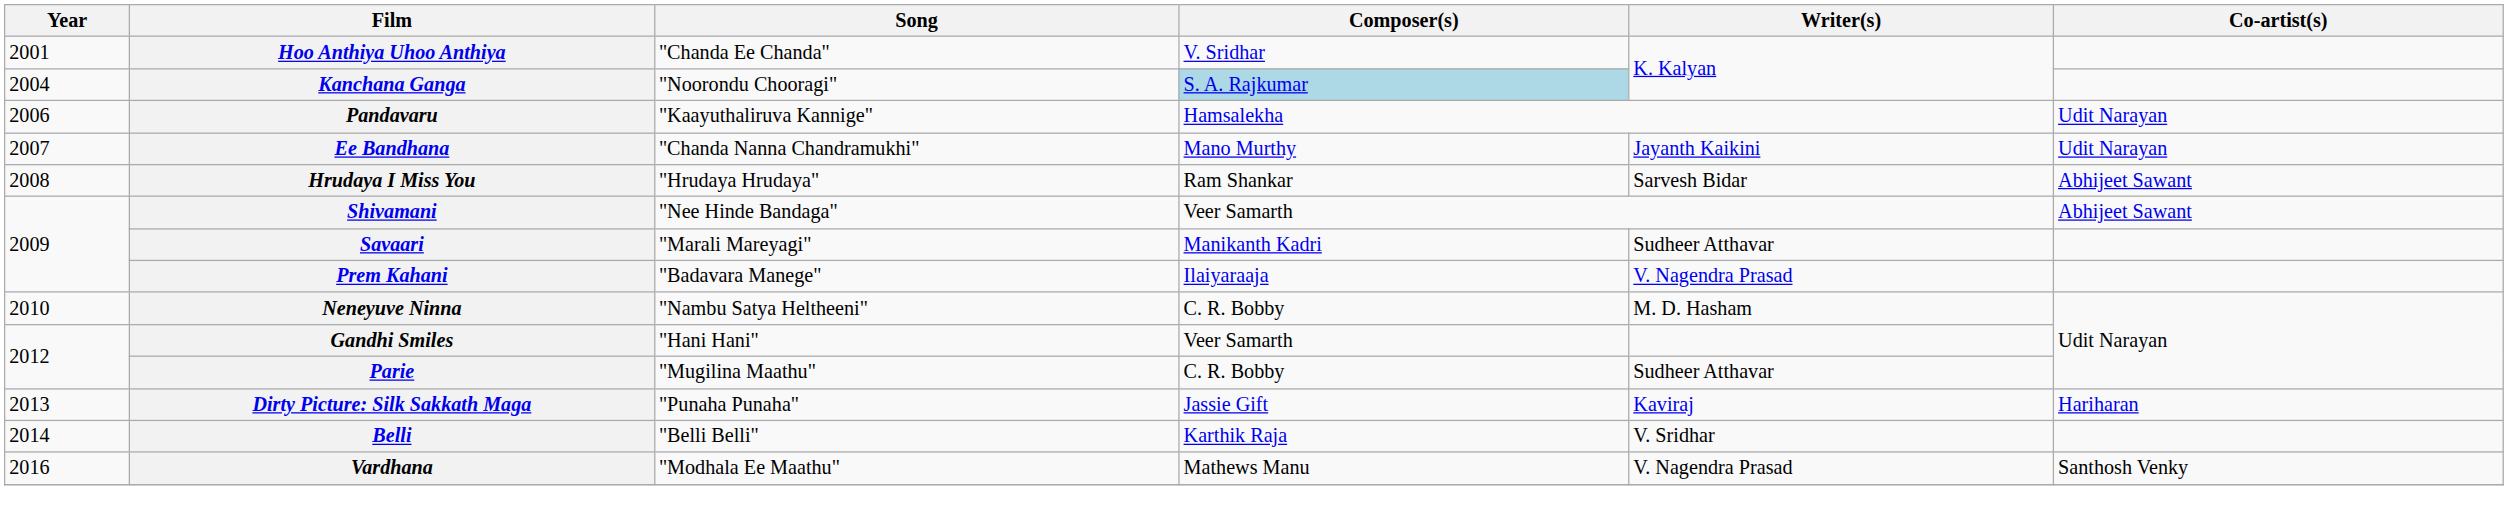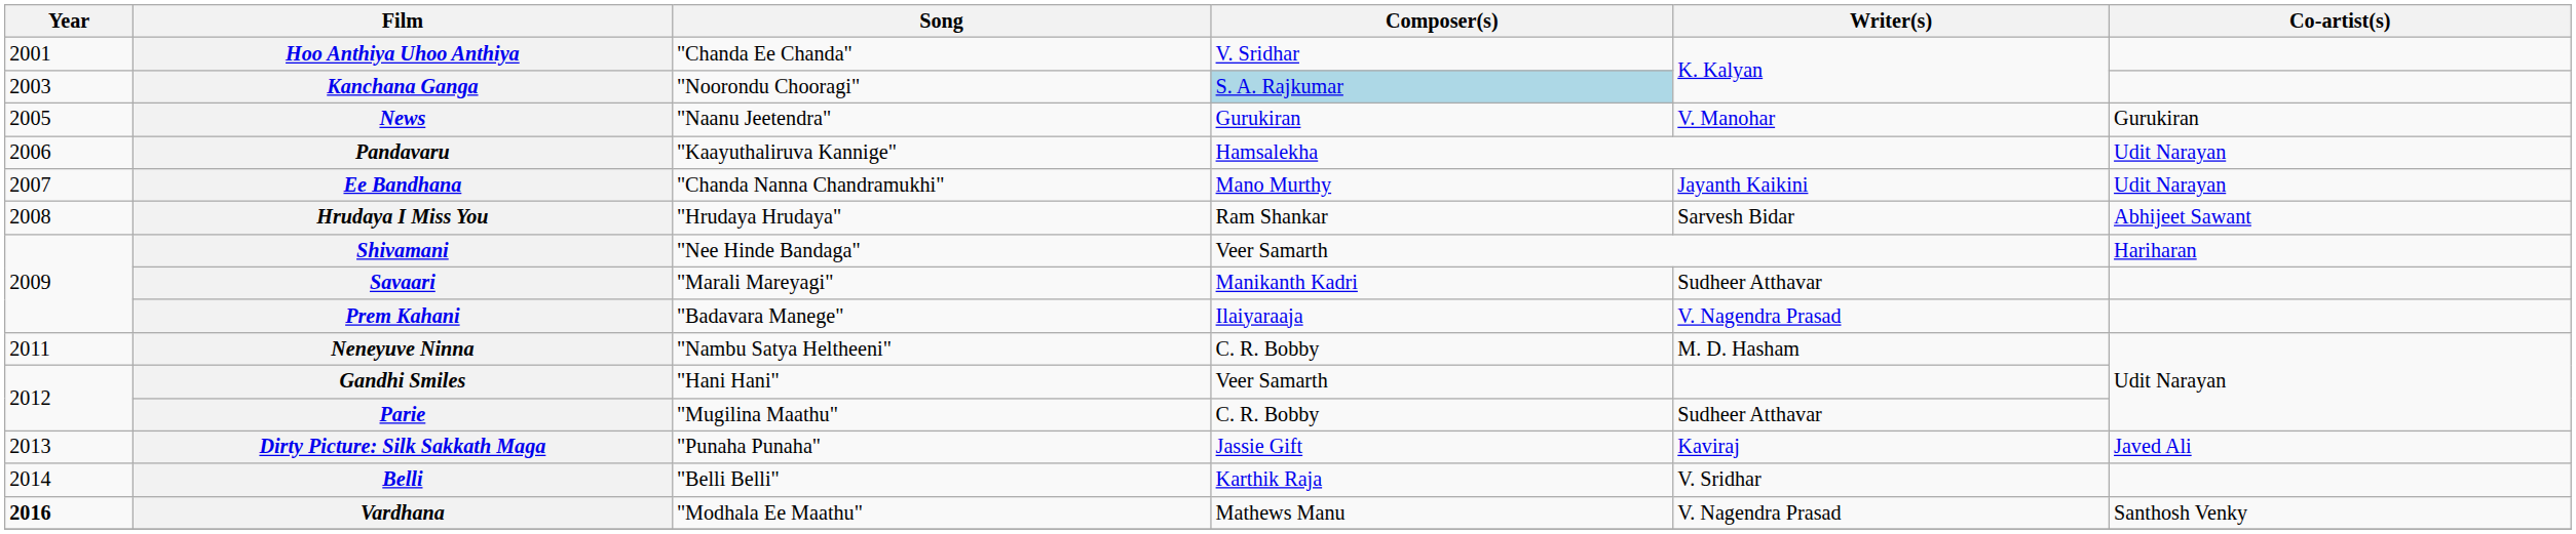 <table class="wikitable plainrowheaders" width="100%" textcolor:#000;">
 <tr>
 <th scope="col" width=5%><strong>Year</strong></th>
 <th scope="col" width=21%><strong>Film</strong></th>
 <th scope="col" width=21%><strong>Song</strong></th>
 <th scope="col" width=18%><strong>Composer(s)</strong></th>
 <th scope="col" width=17%><strong>Writer(s)</strong></th>
 <th scope="col" width=18%><strong>Co-artist(s)</strong></th>
 </tr>
 <tr>
 <td>2001</td>
 <th><em><a href='#'>Hoo Anthiya Uhoo Anthiya</a></em></th>
 <td>"Chanda Ee Chanda"</td>
 <td><a href='#'>V. Sridhar</a></td>
 <td rowspan="2"><a href='#'>K. Kalyan</a></td>
 <td></td>
 </tr>
 <tr>
-<td>2004</td>
+<td>2003</td>
 <th><em><a href='#'>Kanchana Ganga</a></em></th>
 <td>"Noorondu Chooragi"</td>
 <td style="background: lightblue;"><a href='#'>S. A. Rajkumar</a></td>
 <td></td>
+</tr>
+<tr>
+<td>2005</td>
+<th><em><a href='#'>News</a></em></th>
+<td>"Naanu Jeetendra"</td>
+<td><a href='#'>Gurukiran</a></td>
+<td><a href='#'>V. Manohar</a></td>
+<td>Gurukiran</td>
 </tr>
 <tr>
 <td>2006</td>
 <th><em>Pandavaru</em></th>
 <td>"Kaayuthaliruva Kannige"</td>
 <td colspan="2"><a href='#'>Hamsalekha</a></td>
 <td><a href='#'>Udit Narayan</a></td>
 </tr>
 <tr>
 <td>2007</td>
 <th><em><a href='#'>Ee Bandhana</a></em></th>
 <td>"Chanda Nanna Chandramukhi"</td>
 <td><a href='#'>Mano Murthy</a></td>
 <td><a href='#'>Jayanth Kaikini</a></td>
 <td><a href='#'>Udit Narayan</a></td>
 </tr>
 <tr>
 <td>2008</td>
 <th><em>Hrudaya I Miss You</em></th>
 <td>"Hrudaya Hrudaya"</td>
 <td>Ram Shankar</td>
 <td>Sarvesh Bidar</td>
 <td><a href='#'>Abhijeet Sawant</a></td>
 </tr>
 <tr>
 <td rowspan="3">2009</td>
 <th><em><a href='#'>Shivamani</a></em></th>
 <td>"Nee Hinde Bandaga"</td>
 <td colspan="2">Veer Samarth</td>
-<td><a href='#'>Abhijeet Sawant</a></td>
+<td><a href='#'>Hariharan</a></td>
 </tr>
 <tr>
 <th><em><a href='#'>Savaari</a></em></th>
 <td>"Marali Mareyagi"</td>
 <td><a href='#'>Manikanth Kadri</a></td>
 <td>Sudheer Atthavar</td>
 <td></td>
 </tr>
 <tr>
 <th><em><a href='#'>Prem Kahani</a></em></th>
 <td>"Badavara Manege"</td>
 <td><a href='#'>Ilaiyaraaja</a></td>
 <td><a href='#'>V. Nagendra Prasad</a></td>
 <td></td>
 </tr>
 <tr>
-<td>2010</td>
+<td>2011</td>
 <th><em>Neneyuve Ninna</em></th>
 <td>"Nambu Satya Heltheeni"</td>
 <td>C. R. Bobby</td>
 <td>M. D. Hasham</td>
 <td rowspan="3">Udit Narayan</td>
 </tr>
 <tr>
 <td rowspan="2">2012</td>
 <th><em>Gandhi Smiles</em></th>
 <td>"Hani Hani"</td>
 <td>Veer Samarth</td>
 <td></td>
 </tr>
 <tr>
 <th><em><a href='#'>Parie</a></em></th>
 <td>"Mugilina Maathu"</td>
 <td>C. R. Bobby</td>
 <td>Sudheer Atthavar</td>
 </tr>
 <tr>
 <td>2013</td>
 <th><em><a href='#'>Dirty Picture: Silk Sakkath Maga</a></em></th>
 <td>"Punaha Punaha"</td>
 <td><a href='#'>Jassie Gift</a></td>
 <td><a href='#'>Kaviraj</a></td>
-<td><a href='#'>Hariharan</a></td>
+<td><a href='#'>Javed Ali</a></td>
 </tr>
 <tr>
 <td>2014</td>
 <th><em><a href='#'>Belli</a></em></th>
 <td>"Belli Belli"</td>
 <td><a href='#'>Karthik Raja</a></td>
 <td>V. Sridhar</td>
 <td></td>
 </tr>
 <tr>
-<td>2016</td>
+<td><strong>2016</strong></td>
 <th><em>Vardhana</em></th>
 <td>"Modhala Ee Maathu"</td>
 <td>Mathews Manu</td>
 <td>V. Nagendra Prasad</td>
 <td>Santhosh Venky</td>
 </tr>
 <tr>
 </tr>
 </table>
